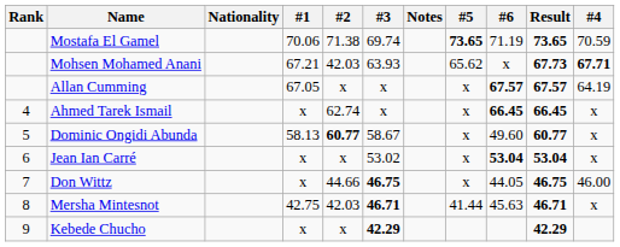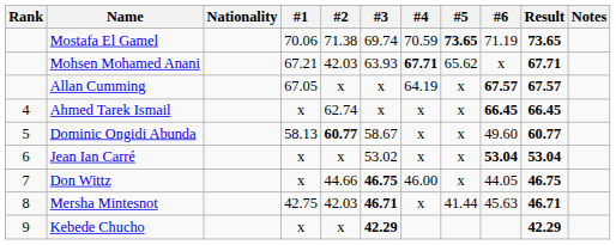 <table class="wikitable sortable" style="text-align:center">
 <tr>
 <th>Rank</th>
 <th>Name</th>
 <th>Nationality</th>
 <th>#1</th>
 <th>#2</th>
 <th>#3</th>
-<th>Notes</th>
+<th>#4</th>
 <th>#5</th>
 <th>#6</th>
 <th>Result</th>
-<th>#4</th>
+<th>Notes</th>
 </tr>
 <tr>
 <td></td>
 <td align=left><a href='#'>Mostafa El Gamel</a></td>
 <td align=left></td>
 <td>70.06</td>
 <td>71.38</td>
 <td>69.74</td>
-<td></td>
+<td>70.59</td>
 <td><strong>73.65</strong></td>
 <td>71.19</td>
 <td><strong>73.65</strong></td>
-<td>70.59</td>
+<td></td>
 </tr>
 <tr>
 <td></td>
 <td align=left><a href='#'>Mohsen Mohamed Anani</a></td>
 <td align=left></td>
 <td>67.21</td>
 <td>42.03</td>
 <td>63.93</td>
-<td></td>
+<td><strong>67.71</strong></td>
 <td>65.62</td>
 <td>x</td>
-<td><strong>67.73</strong></td>
 <td><strong>67.71</strong></td>
+<td></td>
 </tr>
 <tr>
 <td></td>
 <td align=left><a href='#'>Allan Cumming</a></td>
 <td align=left></td>
 <td>67.05</td>
 <td>x</td>
 <td>x</td>
-<td></td>
+<td>64.19</td>
 <td>x</td>
 <td><strong>67.57</strong></td>
 <td><strong>67.57</strong></td>
-<td>64.19</td>
+<td></td>
 </tr>
 <tr>
 <td>4</td>
 <td align=left><a href='#'>Ahmed Tarek Ismail</a></td>
 <td align=left></td>
 <td>x</td>
 <td>62.74</td>
 <td>x</td>
-<td></td>
+<td>x</td>
 <td>x</td>
 <td><strong>66.45</strong></td>
 <td><strong>66.45</strong></td>
-<td>x</td>
+<td></td>
 </tr>
 <tr>
 <td>5</td>
 <td align=left><a href='#'>Dominic Ongidi Abunda</a></td>
 <td align=left></td>
 <td>58.13</td>
 <td><strong>60.77</strong></td>
 <td>58.67</td>
-<td></td>
+<td>x</td>
 <td>x</td>
 <td>49.60</td>
 <td><strong>60.77</strong></td>
-<td>x</td>
+<td></td>
 </tr>
 <tr>
 <td>6</td>
 <td align=left><a href='#'>Jean Ian Carré</a></td>
 <td align=left></td>
 <td>x</td>
 <td>x</td>
 <td>53.02</td>
-<td></td>
+<td>x</td>
 <td>x</td>
 <td><strong>53.04</strong></td>
 <td><strong>53.04</strong></td>
-<td>x</td>
+<td></td>
 </tr>
 <tr>
 <td>7</td>
 <td align=left><a href='#'>Don Wittz</a></td>
 <td align=left></td>
 <td>x</td>
 <td>44.66</td>
 <td><strong>46.75</strong></td>
-<td></td>
+<td>46.00</td>
 <td>x</td>
 <td>44.05</td>
 <td><strong>46.75</strong></td>
-<td>46.00</td>
+<td></td>
 </tr>
 <tr>
 <td>8</td>
 <td align=left><a href='#'>Mersha Mintesnot</a></td>
 <td align=left></td>
 <td>42.75</td>
 <td>42.03</td>
 <td><strong>46.71</strong></td>
-<td></td>
+<td>x</td>
 <td>41.44</td>
 <td>45.63</td>
 <td><strong>46.71</strong></td>
-<td>x</td>
+<td></td>
 </tr>
 <tr>
 <td>9</td>
 <td align=left><a href='#'>Kebede Chucho</a></td>
 <td align=left></td>
 <td>x</td>
 <td>x</td>
 <td><strong>42.29</strong></td>
 <td></td>
 <td></td>
 <td></td>
 <td><strong>42.29</strong></td>
 <td></td>
 </tr>
 </table>
